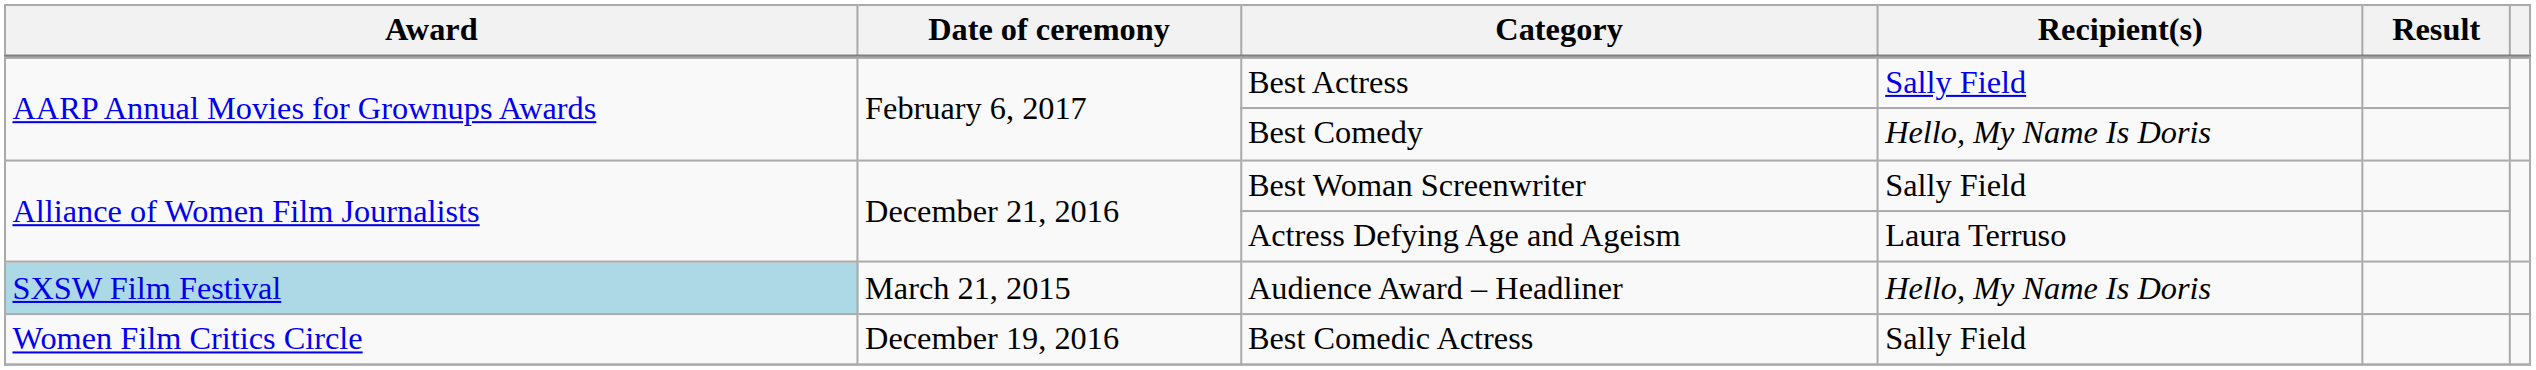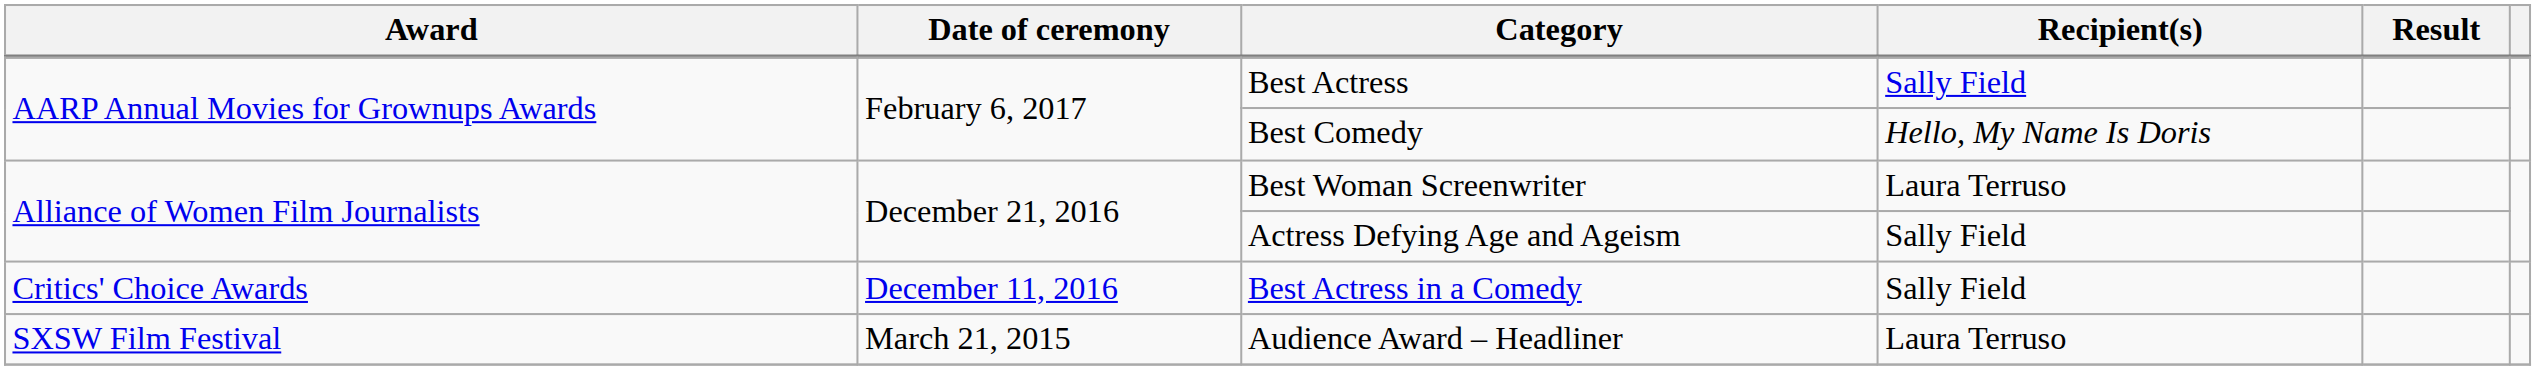 <table class="wikitable sortable" width="99%">
 <tr>
 <th>Award</th>
 <th>Date of ceremony</th>
 <th>Category</th>
 <th>Recipient(s)</th>
 <th>Result</th>
 <th class="unsortable"></th>
 </tr>
 <tr style="border-top:2px solid gray;">
 </tr>
 <tr>
 <td rowspan="2"><a href='#'>AARP Annual Movies for Grownups Awards</a></td>
 <td rowspan="2">February 6, 2017</td>
 <td>Best Actress</td>
 <td><a href='#'>Sally Field</a></td>
 <td></td>
 <td rowspan="2"></td>
 </tr>
 <tr>
 <td>Best Comedy</td>
 <td><em>Hello, My Name Is Doris</em></td>
 <td></td>
 </tr>
 <tr>
 <td rowspan="2"><a href='#'>Alliance of Women Film Journalists</a></td>
 <td rowspan="2">December 21, 2016</td>
 <td>Best Woman Screenwriter</td>
-<td>Sally Field</td>
+<td>Laura Terruso</td>
 <td></td>
 <td rowspan="2"></td>
 </tr>
 <tr>
 <td>Actress Defying Age and Ageism</td>
-<td>Laura Terruso</td>
+<td>Sally Field</td>
 <td></td>
 </tr>
 <tr>
-<td style="background: lightblue;"><a href='#'>SXSW Film Festival</a></td>
-<td>March 21, 2015</td>
-<td>Audience Award – Headliner</td>
-<td><em>Hello, My Name Is Doris</em></td>
+<td><a href='#'>Critics' Choice Awards</a></td>
+<td><a href='#'>December 11, 2016</a></td>
+<td><a href='#'>Best Actress in a Comedy</a></td>
+<td>Sally Field</td>
 <td></td>
 <td></td>
 </tr>
 <tr>
-<td><a href='#'>Women Film Critics Circle</a></td>
-<td>December 19, 2016</td>
-<td>Best Comedic Actress</td>
-<td>Sally Field</td>
+<td><a href='#'>SXSW Film Festival</a></td>
+<td>March 21, 2015</td>
+<td>Audience Award – Headliner</td>
+<td>Laura Terruso</td>
 <td></td>
 <td></td>
 </tr>
 <tr>
 </tr>
 </table>
